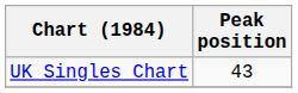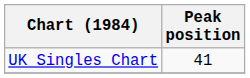 <table class="wikitable">
 <tr>
 <th>Chart (1984)</th>
 <th>Peak<br>position</th>
 </tr>
 <tr>
 <td><a href='#'>UK Singles Chart</a></td>
-<td align="center">43</td>
+<td align="center">41</td>
 </tr>
 <tr>
 </tr>
 </table>
